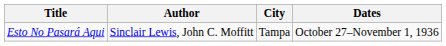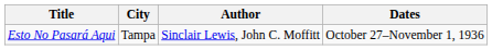 <table class="wikitable">
 <tr>
 <th>Title</th>
+<th>City</th>
 <th>Author</th>
-<th>City</th>
 <th>Dates</th>
 </tr>
 <tr>
 <td><em><a href='#'>Esto No Pasará Aqui</a></em></td>
+<td>Tampa</td>
 <td><a href='#'>Sinclair Lewis</a>, John C. Moffitt</td>
-<td>Tampa</td>
 <td>October 27–November 1, 1936</td>
 </tr>
 </table>
